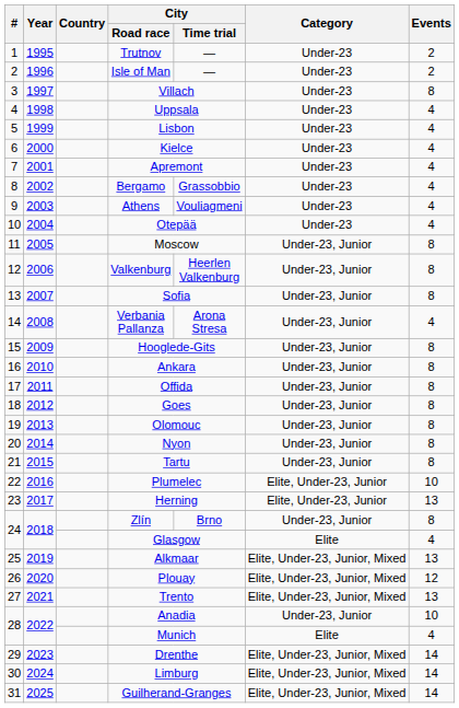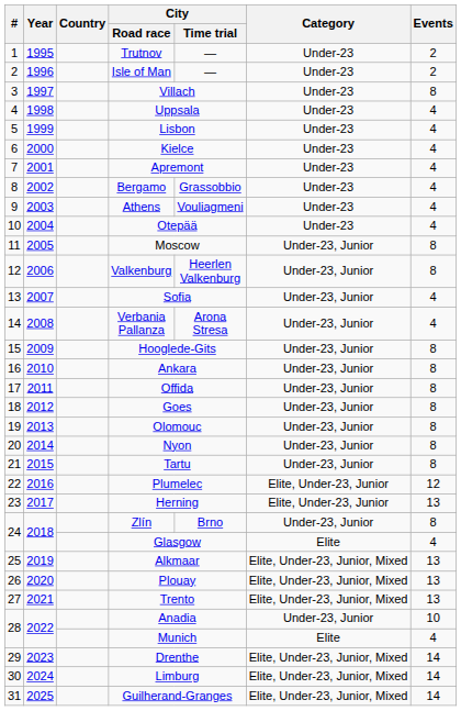 <table class="wikitable" style="text-align:center">
 <tr>
 <th rowspan=2>#</th>
 <th rowspan=2>Year</th>
 <th rowspan=2>Country</th>
 <th colspan=2>City</th>
 <th rowspan=2>Category</th>
 <th rowspan=2>Events</th>
 </tr>
 <tr>
 <th>Road race</th>
 <th>Time trial</th>
 </tr>
 <tr>
 <td>1</td>
 <td><a href='#'>1995</a></td>
 <td align=left></td>
 <td><a href='#'>Trutnov</a></td>
 <td>—</td>
 <td>Under-23</td>
 <td>2</td>
 </tr>
 <tr>
 <td>2</td>
 <td><a href='#'>1996</a></td>
 <td align=left></td>
 <td><a href='#'>Isle of Man</a></td>
 <td>—</td>
 <td>Under-23</td>
 <td>2</td>
 </tr>
 <tr>
 <td>3</td>
 <td><a href='#'>1997</a></td>
 <td align=left></td>
 <td colspan=2><a href='#'>Villach</a></td>
 <td>Under-23</td>
 <td>8</td>
 </tr>
 <tr>
 <td>4</td>
 <td><a href='#'>1998</a></td>
 <td align=left></td>
 <td colspan=2><a href='#'>Uppsala</a></td>
 <td>Under-23</td>
 <td>4</td>
 </tr>
 <tr>
 <td>5</td>
 <td><a href='#'>1999</a></td>
 <td align=left></td>
 <td colspan=2><a href='#'>Lisbon</a></td>
 <td>Under-23</td>
 <td>4</td>
 </tr>
 <tr>
 <td>6</td>
 <td><a href='#'>2000</a></td>
 <td align=left></td>
 <td colspan=2><a href='#'>Kielce</a></td>
 <td>Under-23</td>
 <td>4</td>
 </tr>
 <tr>
 <td>7</td>
 <td><a href='#'>2001</a></td>
 <td align=left></td>
 <td colspan=2><a href='#'>Apremont</a></td>
 <td>Under-23</td>
 <td>4</td>
 </tr>
 <tr>
 <td>8</td>
 <td><a href='#'>2002</a></td>
 <td align=left></td>
 <td><a href='#'>Bergamo</a></td>
 <td><a href='#'>Grassobbio</a></td>
 <td>Under-23</td>
 <td>4</td>
 </tr>
 <tr>
 <td>9</td>
 <td><a href='#'>2003</a></td>
 <td align=left></td>
 <td><a href='#'>Athens</a></td>
 <td><a href='#'>Vouliagmeni</a></td>
 <td>Under-23</td>
 <td>4</td>
 </tr>
 <tr>
 <td>10</td>
 <td><a href='#'>2004</a></td>
 <td align=left></td>
 <td colspan=2><a href='#'>Otepää</a></td>
 <td>Under-23</td>
 <td>4</td>
 </tr>
 <tr>
 <td>11</td>
 <td><a href='#'>2005</a></td>
 <td align=left></td>
 <td colspan=2>Moscow</td>
 <td>Under-23, Junior</td>
 <td>8</td>
 </tr>
 <tr>
 <td>12</td>
 <td><a href='#'>2006</a></td>
 <td align=left></td>
 <td><a href='#'>Valkenburg</a></td>
 <td><a href='#'>Heerlen</a><br><a href='#'>Valkenburg</a></td>
 <td>Under-23, Junior</td>
 <td>8</td>
 </tr>
 <tr>
 <td>13</td>
 <td><a href='#'>2007</a></td>
 <td align=left></td>
 <td colspan=2><a href='#'>Sofia</a></td>
 <td>Under-23, Junior</td>
-<td>8</td>
+<td>4</td>
 </tr>
 <tr>
 <td>14</td>
 <td><a href='#'>2008</a></td>
 <td align=left></td>
 <td><a href='#'>Verbania</a><br><a href='#'>Pallanza</a></td>
 <td><a href='#'>Arona</a><br><a href='#'>Stresa</a></td>
 <td>Under-23, Junior</td>
 <td>4</td>
 </tr>
 <tr>
 <td>15</td>
 <td><a href='#'>2009</a></td>
 <td align=left></td>
 <td colspan=2><a href='#'>Hooglede-Gits</a></td>
 <td>Under-23, Junior</td>
 <td>8</td>
 </tr>
 <tr>
 <td>16</td>
 <td><a href='#'>2010</a></td>
 <td align=left></td>
 <td colspan=2><a href='#'>Ankara</a></td>
 <td>Under-23, Junior</td>
 <td>8</td>
 </tr>
 <tr>
 <td>17</td>
 <td><a href='#'>2011</a></td>
 <td align=left></td>
 <td colspan=2><a href='#'>Offida</a></td>
 <td>Under-23, Junior</td>
 <td>8</td>
 </tr>
 <tr>
 <td>18</td>
 <td><a href='#'>2012</a></td>
 <td align=left></td>
 <td colspan=2><a href='#'>Goes</a></td>
 <td>Under-23, Junior</td>
 <td>8</td>
 </tr>
 <tr>
 <td>19</td>
 <td><a href='#'>2013</a></td>
 <td align=left></td>
 <td colspan=2><a href='#'>Olomouc</a></td>
 <td>Under-23, Junior</td>
 <td>8</td>
 </tr>
 <tr>
 <td>20</td>
 <td><a href='#'>2014</a></td>
 <td align=left></td>
 <td colspan=2><a href='#'>Nyon</a></td>
 <td>Under-23, Junior</td>
 <td>8</td>
 </tr>
 <tr>
 <td>21</td>
 <td><a href='#'>2015</a></td>
 <td align=left></td>
 <td colspan=2><a href='#'>Tartu</a></td>
 <td>Under-23, Junior</td>
 <td>8</td>
 </tr>
 <tr>
 <td>22</td>
 <td><a href='#'>2016</a></td>
 <td align=left></td>
 <td colspan=2><a href='#'>Plumelec</a></td>
 <td>Elite, Under-23, Junior</td>
-<td>10</td>
+<td>12</td>
 </tr>
 <tr>
 <td>23</td>
 <td><a href='#'>2017</a></td>
 <td align=left></td>
 <td colspan=2><a href='#'>Herning</a></td>
 <td>Elite, Under-23, Junior</td>
 <td>13</td>
 </tr>
 <tr>
 <td rowspan=2>24</td>
 <td rowspan=2><a href='#'>2018</a></td>
 <td align=left></td>
 <td><a href='#'>Zlín</a></td>
 <td><a href='#'>Brno</a></td>
 <td>Under-23, Junior</td>
 <td>8</td>
 </tr>
 <tr>
 <td align=left></td>
 <td colspan=2><a href='#'>Glasgow</a></td>
 <td>Elite</td>
 <td>4</td>
 </tr>
 <tr>
 <td>25</td>
 <td><a href='#'>2019</a></td>
 <td align=left></td>
 <td colspan=2><a href='#'>Alkmaar</a></td>
 <td>Elite, Under-23, Junior, Mixed</td>
 <td>13</td>
 </tr>
 <tr>
 <td>26</td>
 <td><a href='#'>2020</a></td>
 <td align=left></td>
 <td colspan=2><a href='#'>Plouay</a></td>
 <td>Elite, Under-23, Junior, Mixed</td>
-<td>12</td>
+<td>13</td>
 </tr>
 <tr>
 <td>27</td>
 <td><a href='#'>2021</a></td>
 <td align=left></td>
 <td colspan=2><a href='#'>Trento</a></td>
 <td>Elite, Under-23, Junior, Mixed</td>
 <td>13</td>
 </tr>
 <tr>
 <td rowspan=2>28</td>
 <td rowspan=2><a href='#'>2022</a></td>
 <td align=left></td>
 <td colspan=2><a href='#'>Anadia</a></td>
 <td>Under-23, Junior</td>
 <td>10</td>
 </tr>
 <tr>
 <td align=left></td>
 <td colspan=2><a href='#'>Munich</a></td>
 <td>Elite</td>
 <td>4</td>
 </tr>
 <tr>
 <td>29</td>
 <td><a href='#'>2023</a></td>
 <td align=left></td>
 <td colspan=2><a href='#'>Drenthe</a></td>
 <td>Elite, Under-23, Junior, Mixed</td>
 <td>14</td>
 </tr>
 <tr>
 <td>30</td>
 <td><a href='#'>2024</a></td>
 <td align=left></td>
 <td colspan=2><a href='#'>Limburg</a></td>
 <td>Elite, Under-23, Junior, Mixed</td>
 <td>14</td>
 </tr>
 <tr>
 <td>31</td>
 <td><a href='#'>2025</a></td>
 <td align=left></td>
 <td colspan=2><a href='#'>Guilherand-Granges</a></td>
 <td>Elite, Under-23, Junior, Mixed</td>
 <td>14</td>
 </tr>
 </table>
